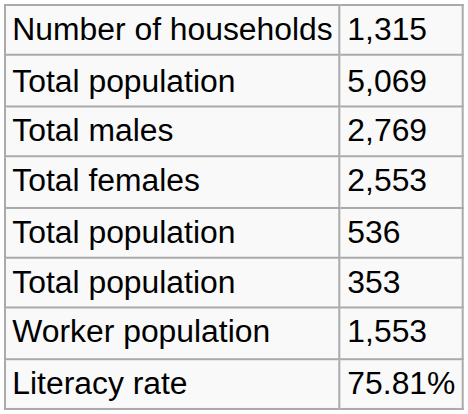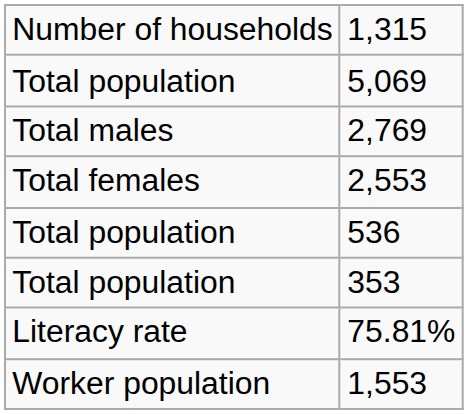 <table class="wikitable">
 <tr>
 <td>Number of households</td>
 <td>1,315</td>
 </tr>
 <tr>
 <td>Total population</td>
 <td>5,069</td>
 </tr>
 <tr>
 <td>Total males</td>
 <td>2,769</td>
 </tr>
 <tr>
 <td>Total females</td>
 <td>2,553</td>
 </tr>
 <tr>
 <td>Total  population</td>
 <td>536</td>
 </tr>
 <tr>
 <td>Total  population</td>
 <td>353</td>
 </tr>
 <tr>
+<td>Literacy rate</td>
+<td>75.81%</td>
+</tr>
+<tr>
 <td>Worker population</td>
 <td>1,553</td>
 </tr>
-<tr>
-<td>Literacy rate</td>
-<td>75.81%</td>
-</tr>
 </table>
